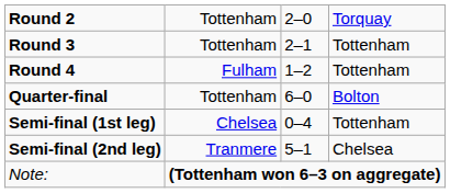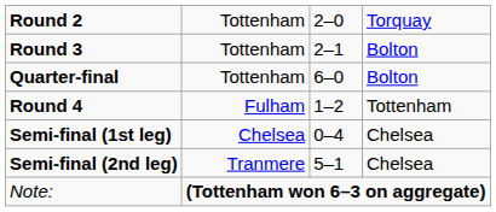 <table class="wikitable" style="font-size:95%">
 <tr>
 <td><strong>Round 2</strong></td>
 <td align=right>Tottenham</td>
 <td>2–0</td>
 <td><a href='#'>Torquay</a></td>
 </tr>
 <tr>
 <td><strong>Round 3</strong></td>
 <td align=right>Tottenham</td>
 <td>2–1</td>
-<td>Tottenham</td>
+<td><a href='#'>Bolton</a></td>
+</tr>
+<tr>
+<td><strong>Quarter-final</strong></td>
+<td align=right>Tottenham</td>
+<td>6–0</td>
+<td><a href='#'>Bolton</a></td>
 </tr>
 <tr>
 <td><strong>Round 4</strong></td>
 <td align=right><a href='#'>Fulham</a></td>
 <td>1–2</td>
 <td>Tottenham</td>
 </tr>
 <tr>
-<td><strong>Quarter-final</strong></td>
-<td align=right>Tottenham</td>
-<td>6–0</td>
-<td><a href='#'>Bolton</a></td>
-</tr>
-<tr>
 <td><strong>Semi-final (1st leg)</strong></td>
 <td align=right><a href='#'>Chelsea</a></td>
 <td>0–4</td>
-<td>Tottenham</td>
+<td>Chelsea</td>
 </tr>
 <tr>
 <td><strong>Semi-final (2nd leg)</strong></td>
 <td align=right><a href='#'>Tranmere</a></td>
 <td>5–1</td>
 <td>Chelsea</td>
 </tr>
 <tr>
 <td><em>Note:</em></td>
 <td colspan=3 align=center><strong>(Tottenham won 6–3 on aggregate)</strong></td>
 </tr>
 </table>
